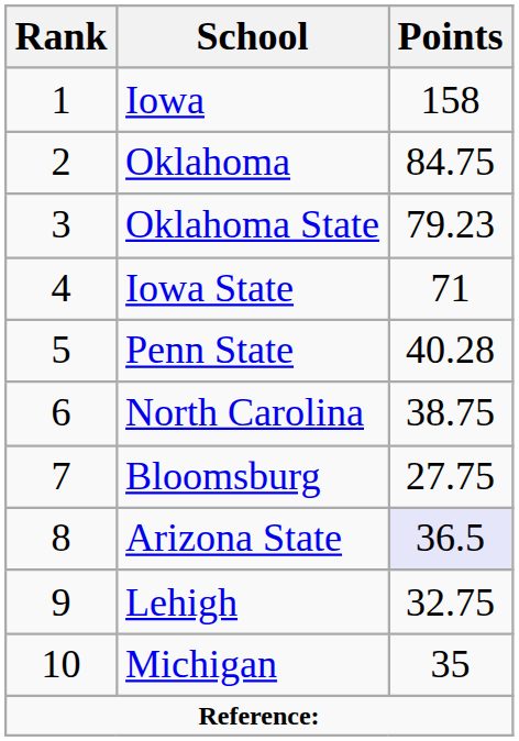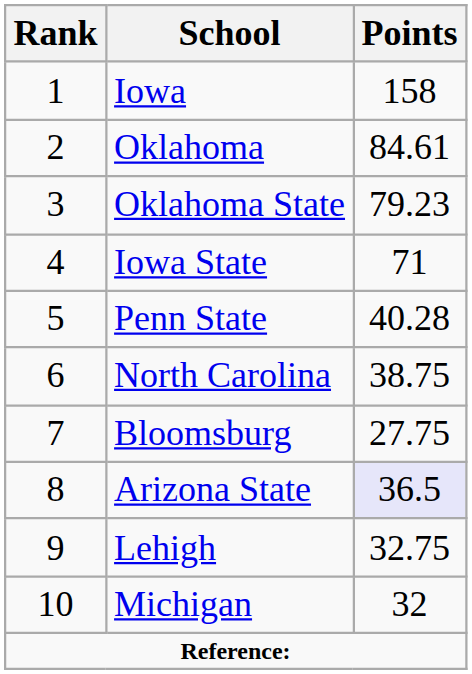 <table class="wikitable" style="text-align:center">
 <tr>
 <th>Rank</th>
 <th>School</th>
 <th>Points</th>
 </tr>
 <tr>
 <td>1</td>
 <td align=left><a href='#'>Iowa</a></td>
 <td>158</td>
 </tr>
 <tr>
 <td>2</td>
 <td align=left><a href='#'>Oklahoma</a></td>
-<td>84.75</td>
+<td>84.61</td>
 </tr>
 <tr>
 <td>3</td>
 <td align=left><a href='#'>Oklahoma State</a></td>
 <td>79.23</td>
 </tr>
 <tr>
 <td>4</td>
 <td align=left><a href='#'>Iowa State</a></td>
 <td>71</td>
 </tr>
 <tr>
 <td>5</td>
 <td align=left><a href='#'>Penn State</a></td>
 <td>40.28</td>
 </tr>
 <tr>
 <td>6</td>
 <td align=left><a href='#'>North Carolina</a></td>
 <td>38.75</td>
 </tr>
 <tr>
 <td>7</td>
 <td align=left><a href='#'>Bloomsburg</a></td>
 <td>27.75</td>
 </tr>
 <tr>
 <td>8</td>
 <td align=left><a href='#'>Arizona State</a></td>
 <td style="background: lavender;">36.5</td>
 </tr>
 <tr>
 <td>9</td>
 <td align=left><a href='#'>Lehigh</a></td>
 <td>32.75</td>
 </tr>
 <tr>
 <td>10</td>
 <td align=left><a href='#'>Michigan</a></td>
-<td>35</td>
+<td>32</td>
 </tr>
 <tr>
 <td colspan="3"  style="font-size:8pt; text-align:center;"><strong>Reference:</strong></td>
 </tr>
 </table>
